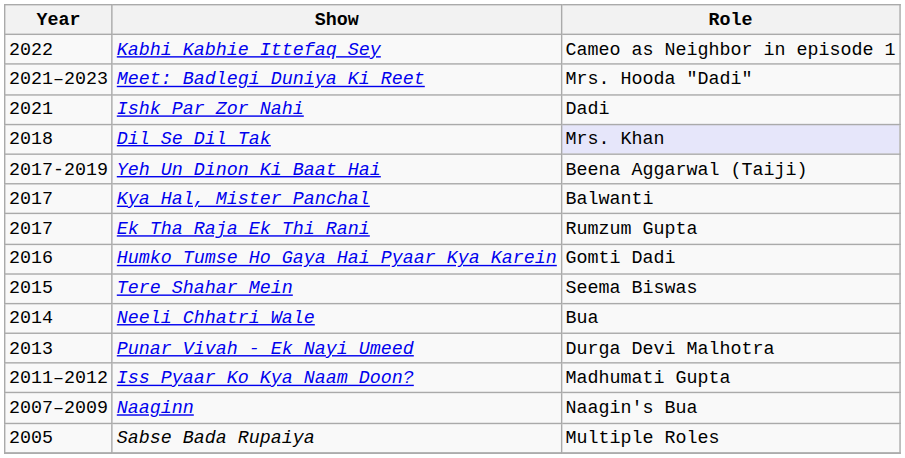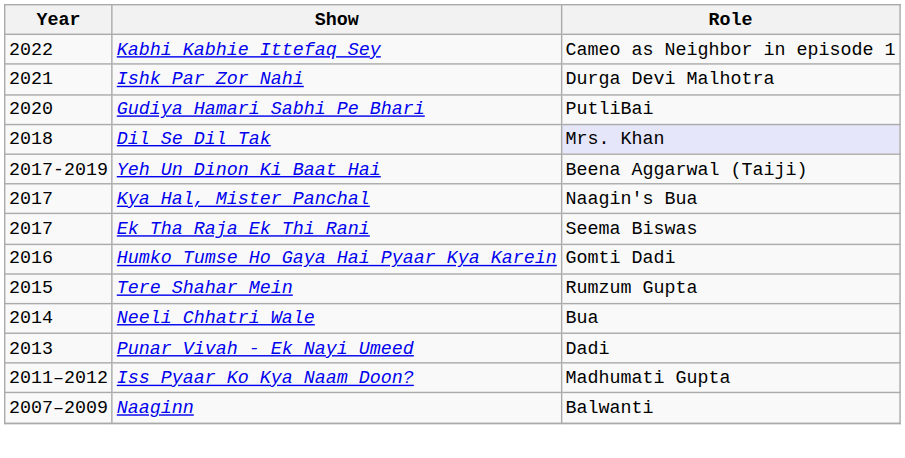 <table class="wikitable sortable">
 <tr>
 <th>Year</th>
 <th>Show</th>
 <th>Role</th>
 </tr>
 <tr>
 <td>2022</td>
 <td><em><a href='#'>Kabhi Kabhie Ittefaq Sey</a></em></td>
 <td>Cameo as Neighbor in episode 1</td>
 </tr>
 <tr>
-<td>2021–2023</td>
-<td><em><a href='#'>Meet: Badlegi Duniya Ki Reet</a></em></td>
-<td>Mrs. Hooda "Dadi"</td>
+<td>2021</td>
+<td><em><a href='#'>Ishk Par Zor Nahi</a></em></td>
+<td>Durga Devi Malhotra</td>
 </tr>
 <tr>
-<td>2021</td>
-<td><em><a href='#'>Ishk Par Zor Nahi</a></em></td>
-<td>Dadi</td>
+<td>2020</td>
+<td><em><a href='#'>Gudiya Hamari Sabhi Pe Bhari</a></em></td>
+<td>PutliBai</td>
 </tr>
 <tr>
 <td>2018</td>
 <td><em><a href='#'>Dil Se Dil Tak</a></em></td>
 <td style="background: lavender;">Mrs. Khan</td>
 </tr>
 <tr>
 <td>2017-2019</td>
 <td><em><a href='#'>Yeh Un Dinon Ki Baat Hai</a></em></td>
 <td>Beena Aggarwal (Taiji)</td>
 </tr>
 <tr>
 <td>2017</td>
 <td><em><a href='#'>Kya Hal, Mister Panchal</a></em></td>
-<td>Balwanti</td>
+<td>Naagin's Bua</td>
 </tr>
 <tr>
 <td>2017</td>
 <td><em><a href='#'>Ek Tha Raja Ek Thi Rani</a></em></td>
-<td>Rumzum Gupta</td>
+<td>Seema Biswas</td>
 </tr>
 <tr>
 <td>2016</td>
 <td><em><a href='#'>Humko Tumse Ho Gaya Hai Pyaar Kya Karein</a></em></td>
 <td>Gomti Dadi</td>
 </tr>
 <tr>
 <td>2015</td>
 <td><em><a href='#'>Tere Shahar Mein</a></em></td>
-<td>Seema Biswas</td>
+<td>Rumzum Gupta</td>
 </tr>
 <tr>
 <td>2014</td>
 <td><em><a href='#'>Neeli Chhatri Wale</a></em></td>
 <td>Bua</td>
 </tr>
 <tr>
 <td>2013</td>
 <td><em><a href='#'>Punar Vivah - Ek Nayi Umeed</a></em></td>
-<td>Durga Devi Malhotra</td>
+<td>Dadi</td>
 </tr>
 <tr>
 <td>2011–2012</td>
 <td><em><a href='#'>Iss Pyaar Ko Kya Naam Doon?</a></em></td>
 <td>Madhumati Gupta</td>
 </tr>
 <tr>
 <td>2007–2009</td>
 <td><a href='#'><em>Naaginn</em></a></td>
-<td>Naagin's Bua</td>
-</tr>
-<tr>
-<td>2005</td>
-<td><em>Sabse Bada Rupaiya</em></td>
-<td>Multiple Roles</td>
+<td>Balwanti</td>
 </tr>
 <tr>
 </tr>
 </table>
